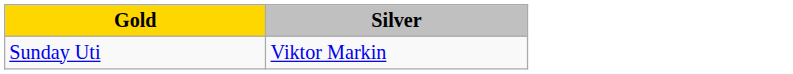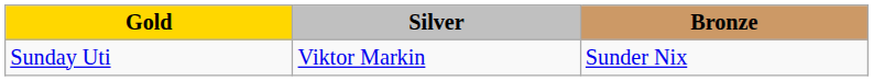 <table class="wikitable" style="text-align:left">
 <tr align="center">
 <td width=200 bgcolor=gold><strong>Gold</strong></td>
 <td width=200 bgcolor=silver><strong>Silver</strong></td>
+<td width=200 bgcolor=CC9966><strong>Bronze</strong></td>
 </tr>
 <tr>
 <td><a href='#'>Sunday Uti</a><br><em></em></td>
 <td><a href='#'>Viktor Markin</a><br><em></em></td>
+<td><a href='#'>Sunder Nix</a><br><em></em></td>
 </tr>
 </table>
